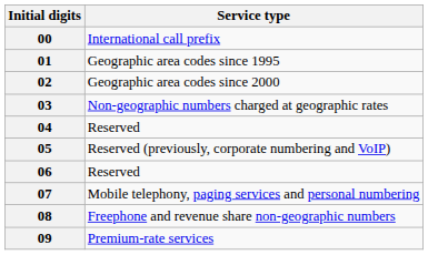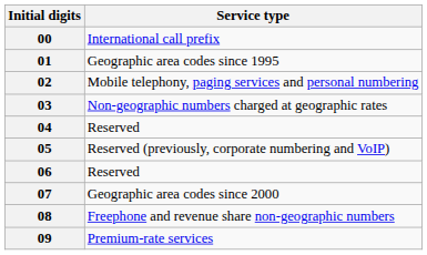 <table class="wikitable">
 <tr>
 <th scope="col">Initial digits</th>
 <th scope="col">Service type</th>
 </tr>
 <tr>
 <th scope="row">00</th>
 <td><a href='#'>International call prefix</a></td>
 </tr>
 <tr>
 <th scope="row">01</th>
 <td>Geographic area codes since 1995</td>
 </tr>
 <tr>
 <th scope="row">02</th>
-<td>Geographic area codes since 2000</td>
+<td>Mobile telephony, <a href='#'>paging services</a> and <a href='#'>personal numbering</a></td>
 </tr>
 <tr>
 <th scope="row">03</th>
 <td><a href='#'>Non-geographic numbers</a> charged at geographic rates</td>
 </tr>
 <tr>
 <th scope="row">04</th>
 <td>Reserved</td>
 </tr>
 <tr>
 <th scope="row">05</th>
 <td>Reserved (previously, corporate numbering and <a href='#'>VoIP</a>)</td>
 </tr>
 <tr>
 <th scope="row">06</th>
 <td>Reserved</td>
 </tr>
 <tr>
 <th scope="row">07</th>
-<td>Mobile telephony, <a href='#'>paging services</a> and <a href='#'>personal numbering</a></td>
+<td>Geographic area codes since 2000</td>
 </tr>
 <tr>
 <th scope="row">08</th>
 <td><a href='#'>Freephone</a> and revenue share <a href='#'>non-geographic numbers</a></td>
 </tr>
 <tr>
 <th scope="row">09</th>
 <td><a href='#'>Premium-rate services</a></td>
 </tr>
 </table>
